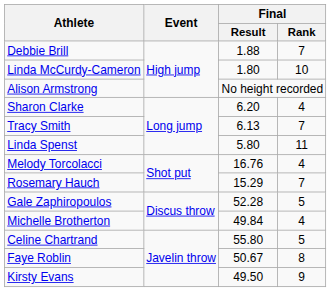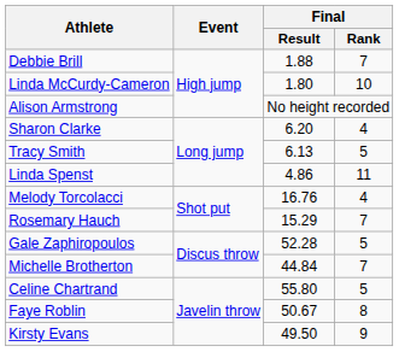 <table class="wikitable" style="font-size:90%">
 <tr>
 <th rowspan="2">Athlete</th>
 <th rowspan="2">Event</th>
 <th colspan="2">Final</th>
 </tr>
 <tr style="font-size:95%">
 <th>Result</th>
 <th>Rank</th>
 </tr>
 <tr align=center>
 <td align=left><a href='#'>Debbie Brill</a></td>
 <td align=left rowspan=3><a href='#'>High jump</a></td>
 <td>1.88</td>
 <td>7</td>
 </tr>
 <tr align=center>
 <td align=left><a href='#'>Linda McCurdy-Cameron</a></td>
 <td>1.80</td>
 <td>10</td>
 </tr>
 <tr align=center>
 <td align=left><a href='#'>Alison Armstrong</a></td>
 <td colspan=2>No height recorded</td>
 </tr>
 <tr align=center>
 <td align=left><a href='#'>Sharon Clarke</a></td>
 <td align=left rowspan=3><a href='#'>Long jump</a></td>
 <td>6.20</td>
 <td>4</td>
 </tr>
 <tr align=center>
 <td align=left><a href='#'>Tracy Smith</a></td>
 <td>6.13</td>
-<td>7</td>
+<td>5</td>
 </tr>
 <tr align=center>
 <td align=left><a href='#'>Linda Spenst</a></td>
-<td>5.80</td>
+<td>4.86</td>
 <td>11</td>
 </tr>
 <tr align=center>
 <td align=left><a href='#'>Melody Torcolacci</a></td>
 <td align=left rowspan=2><a href='#'>Shot put</a></td>
 <td>16.76</td>
 <td>4</td>
 </tr>
 <tr align=center>
 <td align=left><a href='#'>Rosemary Hauch</a></td>
 <td>15.29</td>
 <td>7</td>
 </tr>
 <tr align=center>
 <td align=left><a href='#'>Gale Zaphiropoulos</a></td>
 <td align=left rowspan=2><a href='#'>Discus throw</a></td>
 <td>52.28</td>
 <td>5</td>
 </tr>
 <tr align=center>
 <td align=left><a href='#'>Michelle Brotherton</a></td>
-<td>49.84</td>
-<td>4</td>
+<td>44.84</td>
+<td>7</td>
 </tr>
 <tr align=center>
 <td align=left><a href='#'>Celine Chartrand</a></td>
 <td align=left rowspan=3><a href='#'>Javelin throw</a></td>
 <td>55.80</td>
 <td>5</td>
 </tr>
 <tr align=center>
 <td align=left><a href='#'>Faye Roblin</a></td>
 <td>50.67</td>
 <td>8</td>
 </tr>
 <tr align=center>
 <td align=left><a href='#'>Kirsty Evans</a></td>
 <td>49.50</td>
 <td>9</td>
 </tr>
 </table>
